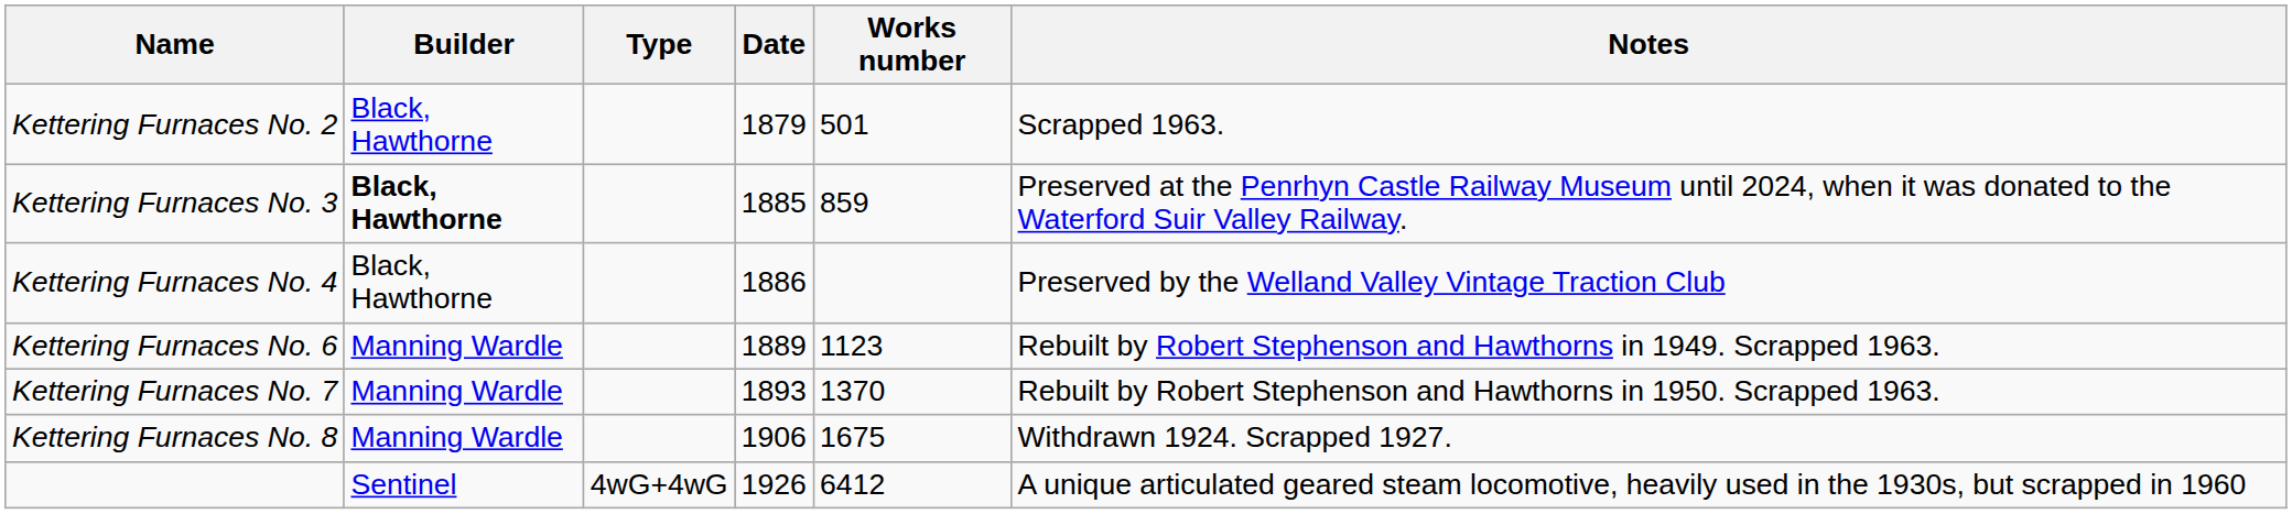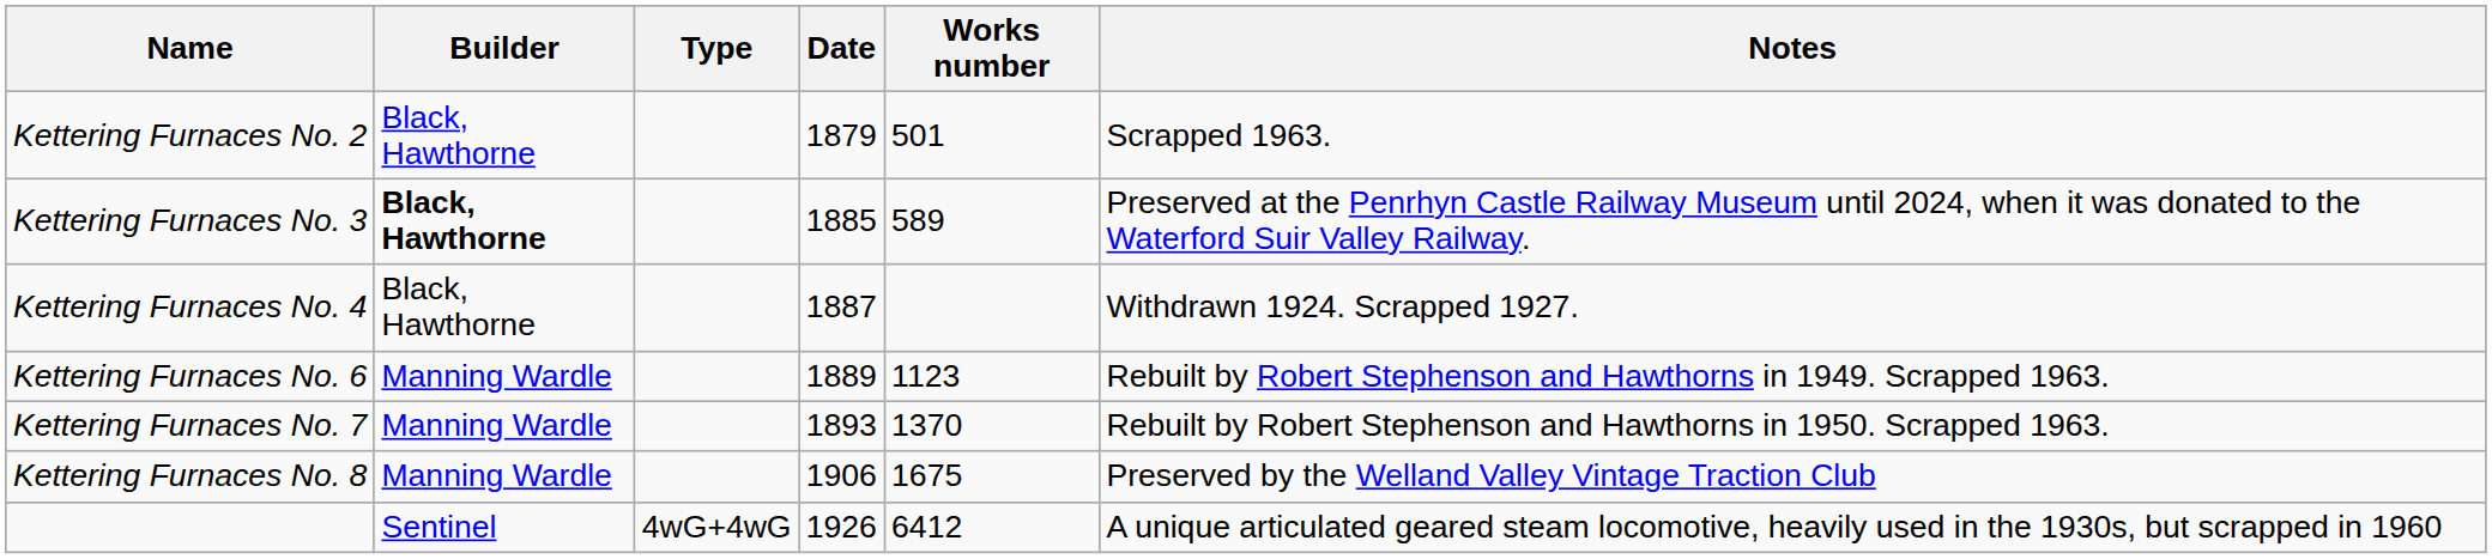 <table class="wikitable">
 <tr>
 <th>Name</th>
 <th>Builder</th>
 <th>Type</th>
 <th>Date</th>
 <th>Works number</th>
 <th>Notes</th>
 </tr>
 <tr>
 <td><em>Kettering Furnaces No. 2</em></td>
 <td><a href='#'>Black, Hawthorne</a></td>
 <td></td>
 <td>1879</td>
 <td>501</td>
 <td>Scrapped 1963.</td>
 </tr>
 <tr>
 <td><em>Kettering Furnaces No. 3</em></td>
 <td><strong>Black, Hawthorne</strong></td>
 <td></td>
 <td>1885</td>
-<td>859</td>
+<td>589</td>
 <td>Preserved at the <a href='#'>Penrhyn Castle Railway Museum</a> until 2024, when it was donated to the <a href='#'>Waterford Suir Valley Railway</a>.</td>
 </tr>
 <tr>
 <td><em>Kettering Furnaces No. 4</em></td>
 <td>Black, Hawthorne</td>
 <td></td>
-<td>1886</td>
+<td>1887</td>
 <td></td>
-<td>Preserved by the <a href='#'>Welland Valley Vintage Traction Club</a></td>
+<td>Withdrawn 1924. Scrapped 1927.</td>
 </tr>
 <tr>
 <td><em>Kettering Furnaces No. 6</em></td>
 <td><a href='#'>Manning Wardle</a></td>
 <td></td>
 <td>1889</td>
 <td>1123</td>
 <td>Rebuilt by <a href='#'>Robert Stephenson and Hawthorns</a> in 1949. Scrapped 1963.</td>
 </tr>
 <tr>
 <td><em>Kettering Furnaces No. 7</em></td>
 <td><a href='#'>Manning Wardle</a></td>
 <td></td>
 <td>1893</td>
 <td>1370</td>
 <td>Rebuilt by Robert Stephenson and Hawthorns in 1950. Scrapped 1963.</td>
 </tr>
 <tr>
 <td><em>Kettering Furnaces No. 8</em></td>
 <td><a href='#'>Manning Wardle</a></td>
 <td></td>
 <td>1906</td>
 <td>1675</td>
-<td>Withdrawn 1924. Scrapped 1927.</td>
+<td>Preserved by the <a href='#'>Welland Valley Vintage Traction Club</a></td>
 </tr>
 <tr>
 <td></td>
 <td><a href='#'>Sentinel</a></td>
 <td>4wG+4wG</td>
 <td>1926</td>
 <td>6412</td>
 <td>A unique articulated geared steam locomotive, heavily used in the 1930s, but scrapped in 1960</td>
 </tr>
 </table>
